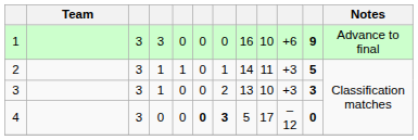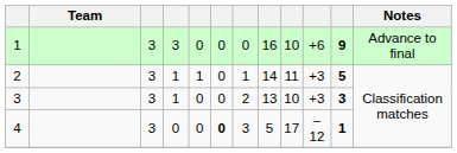 <table class="wikitable" style="text-align: center; font-size: 97%;">
 <tr>
 <th width="20"></th>
 <th width="120">Team</th>
 <th width="18"></th>
 <th width="22"></th>
 <th width="18"></th>
 <th width="18"></th>
 <th width="22"></th>
 <th width="18"></th>
 <th width="18"></th>
 <th width="25"></th>
 <th width="18"></th>
 <th width="105">Notes</th>
 </tr>
 <tr style="background-color: #ccffcc;">
 <td>1</td>
 <td align=left></td>
 <td>3</td>
 <td>3</td>
 <td>0</td>
 <td>0</td>
 <td>0</td>
 <td>16</td>
 <td>10</td>
 <td>+6</td>
 <td><strong>9</strong></td>
 <td>Advance to final</td>
 </tr>
 <tr>
 <td>2</td>
 <td align=left></td>
 <td>3</td>
 <td>1</td>
 <td>1</td>
 <td>0</td>
 <td>1</td>
 <td>14</td>
 <td>11</td>
 <td>+3</td>
 <td><strong>5</strong></td>
 <td rowspan="3">Classification matches</td>
 </tr>
 <tr>
 <td>3</td>
 <td align=left></td>
 <td>3</td>
 <td>1</td>
 <td>0</td>
 <td>0</td>
 <td>2</td>
 <td>13</td>
 <td>10</td>
 <td>+3</td>
 <td><strong>3</strong></td>
 </tr>
 <tr>
 <td>4</td>
 <td align=left></td>
 <td>3</td>
 <td>0</td>
 <td>0</td>
 <td><strong>0</strong></td>
-<td><strong>3</strong></td>
+<td>3</td>
 <td>5</td>
 <td>17</td>
 <td>–12</td>
-<td><strong>0</strong></td>
+<td><strong>1</strong></td>
 </tr>
 <tr>
 </tr>
 </table>
